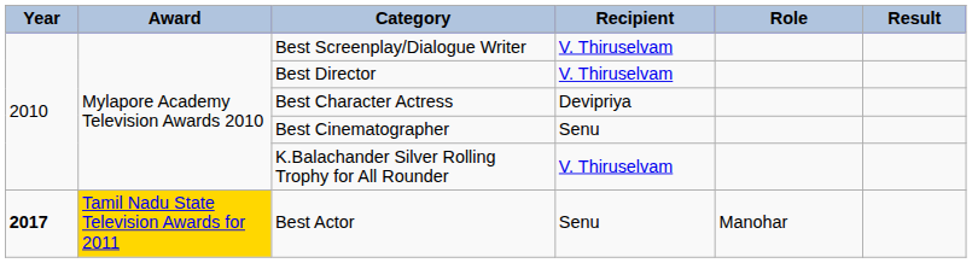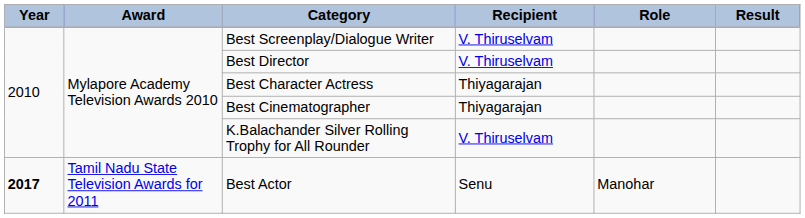 <table class="wikitable" width="70%">
 <tr bgcolor="blue">
 <th style="width:25pt; background:LightSteelBlue;">Year</th>
 <th style="width:80pt; background:LightSteelBlue;">Award</th>
 <th style="width:120pt; background:LightSteelBlue;">Category</th>
 <th style="width:60pt; background:LightSteelBlue;">Recipient</th>
 <th style="width:60pt; background:LightSteelBlue;">Role</th>
 <th style="width:40pt; background:LightSteelBlue;">Result</th>
 </tr>
 <tr>
 <td rowspan="5">2010</td>
 <td rowspan="5">Mylapore Academy Television Awards 2010 </td>
 <td>Best Screenplay/Dialogue Writer</td>
 <td><a href='#'>V. Thiruselvam</a></td>
 <td></td>
 <td></td>
 </tr>
 <tr>
 <td>Best Director</td>
 <td><a href='#'>V. Thiruselvam</a></td>
 <td></td>
 <td></td>
 </tr>
 <tr>
 <td>Best Character Actress</td>
-<td>Devipriya</td>
+<td>Thiyagarajan</td>
 <td></td>
 <td></td>
 </tr>
 <tr>
 <td>Best Cinematographer</td>
-<td>Senu</td>
+<td>Thiyagarajan</td>
 <td></td>
 <td></td>
 </tr>
 <tr>
 <td>K.Balachander Silver Rolling Trophy for All Rounder</td>
 <td><a href='#'>V. Thiruselvam</a></td>
 <td></td>
 <td></td>
 </tr>
 <tr>
 <td><strong>2017</strong></td>
-<td style="background: gold;"><a href='#'>Tamil Nadu State Television Awards for 2011</a></td>
+<td><a href='#'>Tamil Nadu State Television Awards for 2011</a></td>
 <td>Best Actor</td>
 <td>Senu</td>
 <td>Manohar</td>
 <td></td>
 </tr>
 </table>
